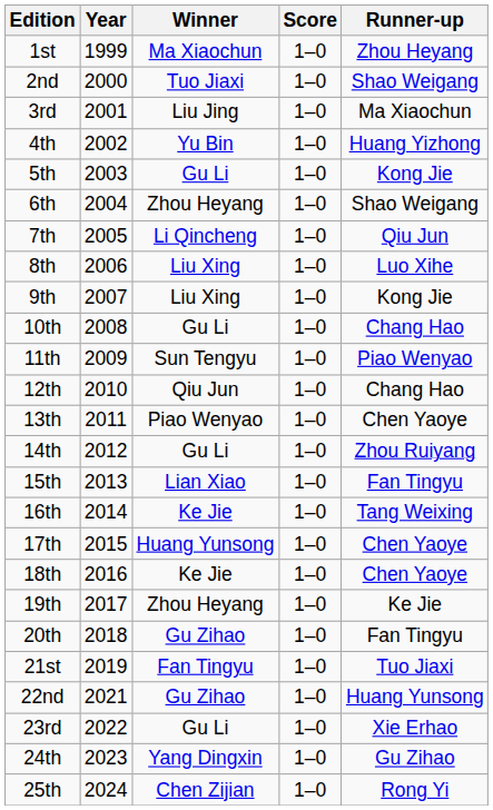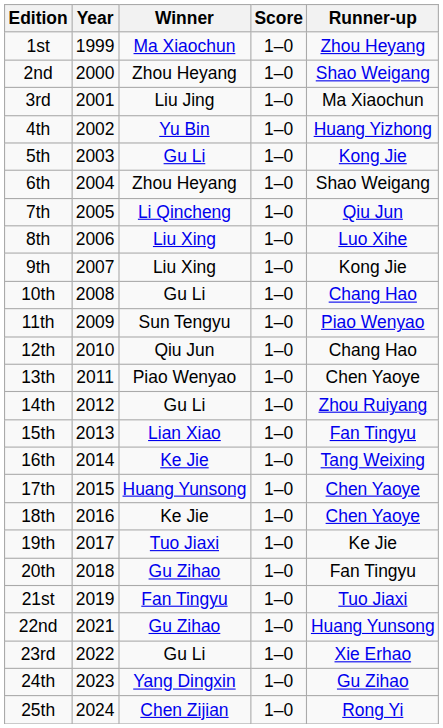 <table class="wikitable" style="text-align: center;">
 <tr>
 <th>Edition</th>
 <th>Year</th>
 <th>Winner</th>
 <th>Score</th>
 <th>Runner-up</th>
 </tr>
 <tr>
 <td>1st</td>
 <td>1999</td>
 <td><a href='#'>Ma Xiaochun</a></td>
 <td>1–0</td>
 <td><a href='#'>Zhou Heyang</a></td>
 </tr>
 <tr>
 <td>2nd</td>
 <td>2000</td>
-<td><a href='#'>Tuo Jiaxi</a></td>
+<td>Zhou Heyang</td>
 <td>1–0</td>
 <td><a href='#'>Shao Weigang</a></td>
 </tr>
 <tr>
 <td>3rd</td>
 <td>2001</td>
 <td>Liu Jing</td>
 <td>1–0</td>
 <td>Ma Xiaochun</td>
 </tr>
 <tr>
 <td>4th</td>
 <td>2002</td>
 <td><a href='#'>Yu Bin</a></td>
 <td>1–0</td>
 <td><a href='#'>Huang Yizhong</a></td>
 </tr>
 <tr>
 <td>5th</td>
 <td>2003</td>
 <td><a href='#'>Gu Li</a></td>
 <td>1–0</td>
 <td><a href='#'>Kong Jie</a></td>
 </tr>
 <tr>
 <td>6th</td>
 <td>2004</td>
 <td>Zhou Heyang</td>
 <td>1–0</td>
 <td>Shao Weigang</td>
 </tr>
 <tr>
 <td>7th</td>
 <td>2005</td>
 <td><a href='#'>Li Qincheng</a></td>
 <td>1–0</td>
 <td><a href='#'>Qiu Jun</a></td>
 </tr>
 <tr>
 <td>8th</td>
 <td>2006</td>
 <td><a href='#'>Liu Xing</a></td>
 <td>1–0</td>
 <td><a href='#'>Luo Xihe</a></td>
 </tr>
 <tr>
 <td>9th</td>
 <td>2007</td>
 <td>Liu Xing</td>
 <td>1–0</td>
 <td>Kong Jie</td>
 </tr>
 <tr>
 <td>10th</td>
 <td>2008</td>
 <td>Gu Li</td>
 <td>1–0</td>
 <td><a href='#'>Chang Hao</a></td>
 </tr>
 <tr>
 <td>11th</td>
 <td>2009</td>
 <td>Sun Tengyu</td>
 <td>1–0</td>
 <td><a href='#'>Piao Wenyao</a></td>
 </tr>
 <tr>
 <td>12th</td>
 <td>2010</td>
 <td>Qiu Jun</td>
 <td>1–0</td>
 <td>Chang Hao</td>
 </tr>
 <tr>
 <td>13th</td>
 <td>2011</td>
 <td>Piao Wenyao</td>
 <td>1–0</td>
 <td>Chen Yaoye</td>
 </tr>
 <tr>
 <td>14th</td>
 <td>2012</td>
 <td>Gu Li</td>
 <td>1–0</td>
 <td><a href='#'>Zhou Ruiyang</a></td>
 </tr>
 <tr>
 <td>15th</td>
 <td>2013</td>
 <td><a href='#'>Lian Xiao</a></td>
 <td>1–0</td>
 <td><a href='#'>Fan Tingyu</a></td>
 </tr>
 <tr>
 <td>16th</td>
 <td>2014</td>
 <td><a href='#'>Ke Jie</a></td>
 <td>1–0</td>
 <td><a href='#'>Tang Weixing</a></td>
 </tr>
 <tr>
 <td>17th</td>
 <td>2015</td>
 <td><a href='#'>Huang Yunsong</a></td>
 <td>1–0</td>
 <td><a href='#'>Chen Yaoye</a></td>
 </tr>
 <tr>
 <td>18th</td>
 <td>2016</td>
 <td>Ke Jie</td>
 <td>1–0</td>
 <td><a href='#'>Chen Yaoye</a></td>
 </tr>
 <tr>
 <td>19th</td>
 <td>2017</td>
-<td>Zhou Heyang</td>
+<td><a href='#'>Tuo Jiaxi</a></td>
 <td>1–0</td>
 <td>Ke Jie</td>
 </tr>
 <tr>
 <td>20th</td>
 <td>2018</td>
 <td><a href='#'>Gu Zihao</a></td>
 <td>1–0</td>
 <td>Fan Tingyu</td>
 </tr>
 <tr>
 <td>21st</td>
 <td>2019</td>
 <td><a href='#'>Fan Tingyu</a></td>
 <td>1–0</td>
 <td><a href='#'>Tuo Jiaxi</a></td>
 </tr>
 <tr>
 <td>22nd</td>
 <td>2021</td>
 <td><a href='#'>Gu Zihao</a></td>
 <td>1–0</td>
 <td><a href='#'>Huang Yunsong</a></td>
 </tr>
 <tr>
 <td>23rd</td>
 <td>2022</td>
 <td>Gu Li</td>
 <td>1–0</td>
 <td><a href='#'>Xie Erhao</a></td>
 </tr>
 <tr>
 <td>24th</td>
 <td>2023</td>
 <td><a href='#'>Yang Dingxin</a></td>
 <td>1–0</td>
 <td><a href='#'>Gu Zihao</a></td>
 </tr>
 <tr>
 <td>25th</td>
 <td>2024</td>
 <td><a href='#'>Chen Zijian</a></td>
 <td>1–0</td>
 <td><a href='#'>Rong Yi</a></td>
 </tr>
 </table>
